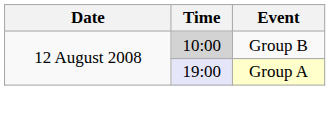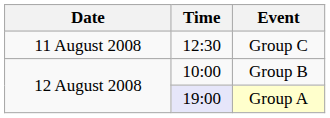 <table class = "wikitable" style="text-align:center;">
 <tr>
 <th width=150>Date</th>
 <th width=50>Time</th>
 <th width=80>Event</th>
 </tr>
 <tr>
+<td>11 August 2008</td>
+<td>12:30</td>
+<td>Group C</td>
+</tr>
+<tr>
 <td rowspan=2>12 August 2008</td>
-<td style="background: lightgrey;">10:00</td>
+<td>10:00</td>
 <td>Group B</td>
 </tr>
 <tr>
 <td style="background: lavender;">19:00</td>
 <td bgcolor=ffffcc>Group A</td>
 </tr>
 </table>
